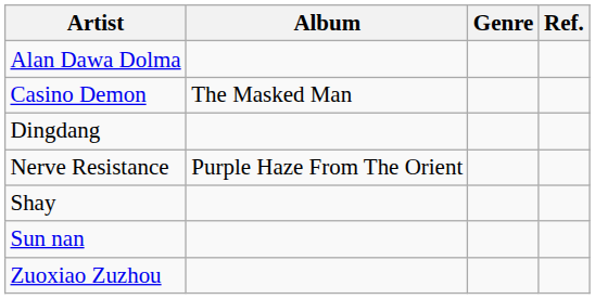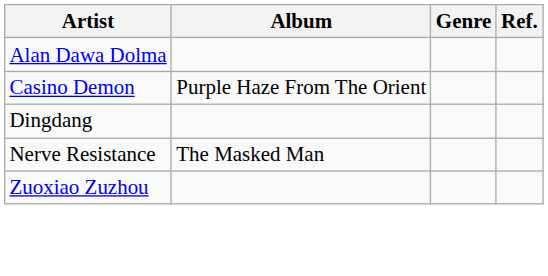 <table class="wikitable">
 <tr>
 <th>Artist</th>
 <th>Album</th>
 <th>Genre</th>
 <th>Ref.</th>
 </tr>
 <tr>
 <td><a href='#'>Alan Dawa Dolma</a></td>
 <td></td>
 <td></td>
 <td></td>
 </tr>
 <tr>
 <td><a href='#'>Casino Demon</a></td>
-<td>The Masked Man</td>
+<td>Purple Haze From The Orient</td>
 <td></td>
 <td></td>
 </tr>
 <tr>
 <td>Dingdang</td>
 <td></td>
 <td></td>
 <td></td>
 </tr>
 <tr>
 <td>Nerve Resistance</td>
-<td>Purple Haze From The Orient</td>
-<td></td>
-<td></td>
-</tr>
-<tr>
-<td>Shay</td>
-<td></td>
-<td></td>
-<td></td>
-</tr>
-<tr>
-<td><a href='#'>Sun nan</a></td>
-<td></td>
+<td>The Masked Man</td>
 <td></td>
 <td></td>
 </tr>
 <tr>
 <td><a href='#'>Zuoxiao Zuzhou</a></td>
 <td></td>
 <td></td>
 <td></td>
 </tr>
 </table>
